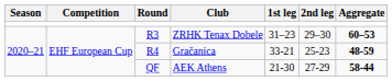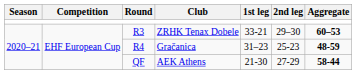 <table class="wikitable">
 <tr>
 <th>Season</th>
 <th>Competition</th>
 <th>Round</th>
 <th>Club</th>
 <th>1st leg</th>
 <th>2nd leg</th>
 <th>Aggregate</th>
 </tr>
 <tr>
 <td colspan="7" bgcolor=white></td>
 </tr>
 <tr>
 <td rowspan="3"><a href='#'>2020–21</a></td>
 <td rowspan="3"><a href='#'>EHF European Cup</a></td>
 <td style="text-align:center;"><a href='#'>R3</a></td>
 <td> <a href='#'>ZRHK Tenax Dobele</a></td>
-<td style="text-align:center;">31–23</td>
+<td style="text-align:center;">33-21</td>
 <td style="text-align:center;">29–30</td>
 <td style="text-align:center;"><strong>60–53</strong></td>
 </tr>
 <tr>
 <td style="text-align:center;"><a href='#'>R4</a></td>
 <td> <a href='#'>Gračanica</a></td>
-<td style="text-align:center;">33-21</td>
+<td style="text-align:center;">31–23</td>
 <td style="text-align:center;">25-23</td>
 <td style="text-align:center;"><strong>48-59</strong></td>
 </tr>
 <tr>
 <td style="text-align:center;"><a href='#'>QF</a></td>
 <td> <a href='#'>AEK Athens</a></td>
 <td style="text-align:center;">21-30</td>
 <td style="text-align:center;">27-29</td>
 <td style="text-align:center;"><strong>58-44</strong></td>
 </tr>
 </table>
